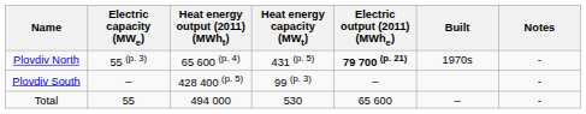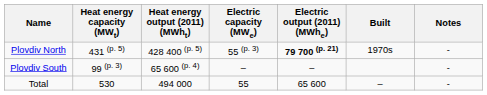 <table class="wikitable sortable" style="text-align:center; font-size:90%;">
 <tr>
 <th width=100 align="center">Name</th>
+<th width=100 align="center">Heat energy capacity<br>(MW<sub>t</sub>)</th>
+<th width=100 align="center">Heat energy output (2011)<br>(MWh<sub>t</sub>)</th>
 <th width=100 align="center">Electric capacity<br>(MW<sub>e</sub>)</th>
-<th width=100 align="center">Heat energy output (2011)<br>(MWh<sub>t</sub>)</th>
-<th width=100 align="center">Heat energy capacity<br>(MW<sub>t</sub>)</th>
 <th width=100 align="center">Electric output (2011)<br>(MWh<sub>e</sub>)</th>
 <th width=100 align="center">Built</th>
 <th width=100 align="center">Notes</th>
 </tr>
 <tr>
 <td><a href='#'>Plovdiv North</a></td>
+<td>431 <sup>(p. 5)</sup></td>
+<td>428 400 <sup>(p. 5)</sup></td>
 <td>55 <sup>(p. 3)</sup></td>
-<td>65 600 <sup>(p. 4)</sup></td>
-<td>431 <sup>(p. 5)</sup></td>
 <td><strong>79 700 <sup>(p. 21)</sup></strong></td>
 <td>1970s</td>
 <td>-</td>
 </tr>
 <tr>
 <td><a href='#'>Plovdiv South</a></td>
+<td>99 <sup>(p. 3)</sup></td>
+<td>65 600 <sup>(p. 4)</sup></td>
 <td>–</td>
-<td>428 400 <sup>(p. 5)</sup></td>
-<td>99 <sup>(p. 3)</sup></td>
 <td>–</td>
 <td></td>
 <td>-</td>
 </tr>
 <tr>
 <td>Total</td>
+<td>530</td>
+<td>494 000</td>
 <td>55</td>
-<td>494 000</td>
-<td>530</td>
 <td>65 600</td>
 <td>–</td>
 <td>-</td>
 </tr>
 </table>
